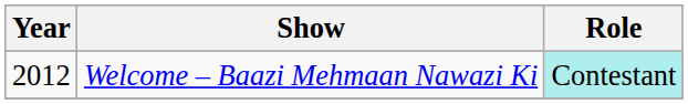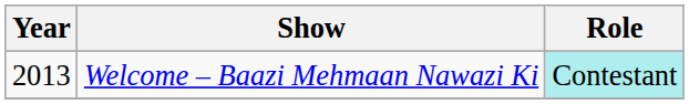 <table class = "wikitable sortable">
 <tr>
 <th>Year</th>
 <th>Show</th>
 <th>Role</th>
 </tr>
 <tr>
-<td>2012</td>
+<td>2013</td>
 <td><em><a href='#'>Welcome – Baazi Mehmaan Nawazi Ki</a></em></td>
 <td style="background: paleturquoise;">Contestant</td>
 </tr>
 <tr>
 </tr>
 </table>
